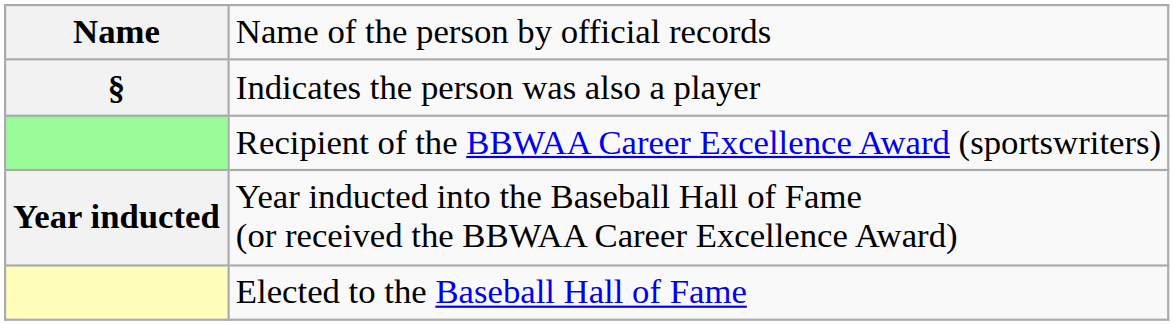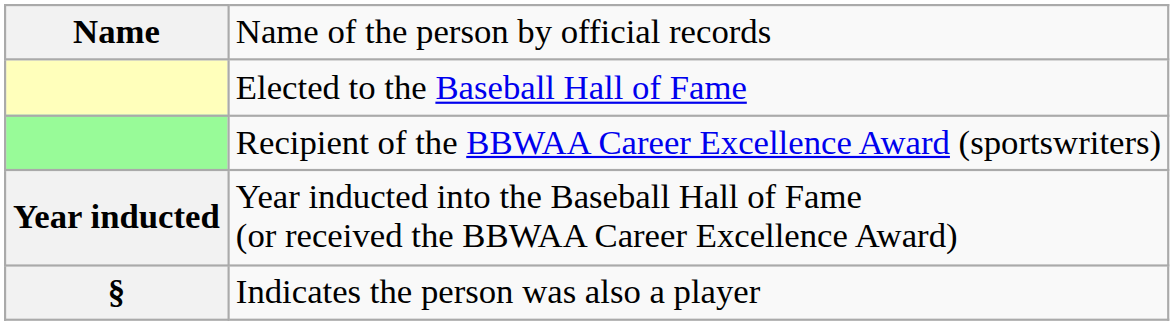 <table class="wikitable plainrowheaders">
 <tr>
 <th scope="row" style="text-align:center"><strong>Name</strong></th>
 <td>Name of the person by official records</td>
 </tr>
 <tr>
-<th scope="row" style="text-align:center">§</th>
-<td>Indicates the person was also a player</td>
+<th scope="row" style="text-align:center; background-color: #ffffbb"></th>
+<td>Elected to the <a href='#'>Baseball Hall of Fame</a></td>
 </tr>
 <tr>
 <th scope="row" style="text-align:center; background-color: #98FB98"></th>
 <td>Recipient of the <a href='#'>BBWAA Career Excellence Award</a> (sportswriters)</td>
 </tr>
 <tr>
 <th scope="row" style="text-align:center"><strong>Year inducted</strong></th>
 <td>Year inducted into the Baseball Hall of Fame<br>(or received the BBWAA Career Excellence Award)</td>
 </tr>
 <tr>
-<th scope="row" style="text-align:center; background-color: #ffffbb"></th>
-<td>Elected to the <a href='#'>Baseball Hall of Fame</a></td>
+<th scope="row" style="text-align:center">§</th>
+<td>Indicates the person was also a player</td>
 </tr>
 </table>
